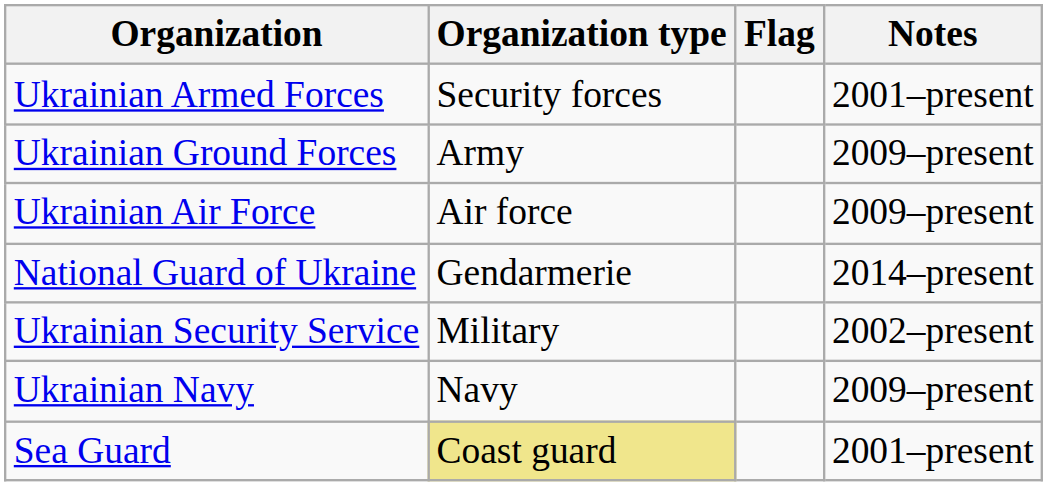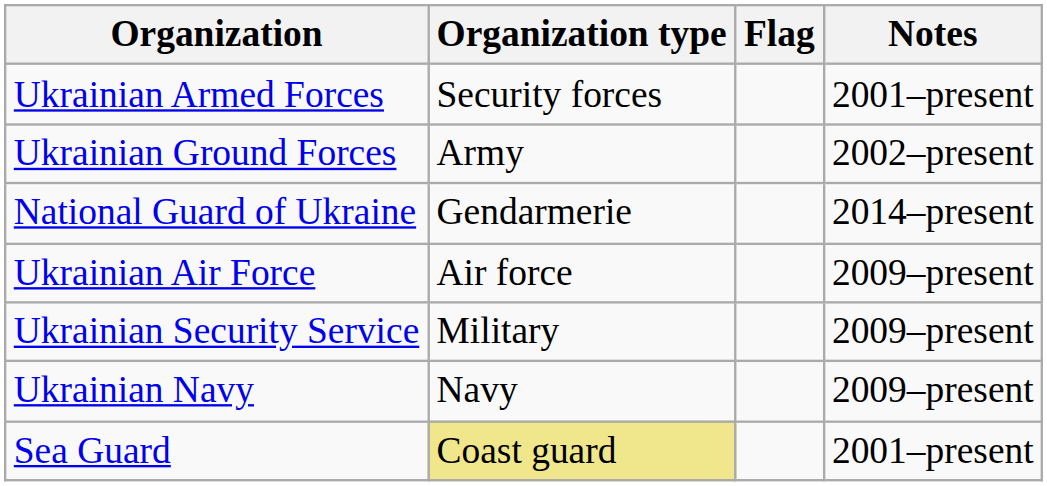 <table class="wikitable">
 <tr>
 <th>Organization</th>
 <th>Organization type</th>
 <th>Flag</th>
 <th>Notes</th>
 </tr>
 <tr>
 <td><a href='#'>Ukrainian Armed Forces</a></td>
 <td>Security forces</td>
 <td></td>
 <td>2001–present</td>
 </tr>
 <tr>
 <td><a href='#'>Ukrainian Ground Forces</a></td>
 <td>Army</td>
 <td></td>
-<td>2009–present</td>
+<td>2002–present</td>
+</tr>
+<tr>
+<td><a href='#'>National Guard of Ukraine</a></td>
+<td>Gendarmerie</td>
+<td></td>
+<td>2014–present</td>
 </tr>
 <tr>
 <td><a href='#'>Ukrainian Air Force</a></td>
 <td>Air force</td>
 <td></td>
 <td>2009–present</td>
 </tr>
 <tr>
-<td><a href='#'>National Guard of Ukraine</a></td>
-<td>Gendarmerie</td>
-<td></td>
-<td>2014–present</td>
-</tr>
-<tr>
 <td><a href='#'>Ukrainian Security Service</a></td>
 <td>Military</td>
 <td></td>
-<td>2002–present</td>
+<td>2009–present</td>
 </tr>
 <tr>
 <td><a href='#'>Ukrainian Navy</a></td>
 <td>Navy</td>
 <td></td>
 <td>2009–present</td>
 </tr>
 <tr>
 <td><a href='#'>Sea Guard</a></td>
 <td style="background: khaki;">Coast guard</td>
 <td></td>
 <td>2001–present</td>
 </tr>
 </table>
